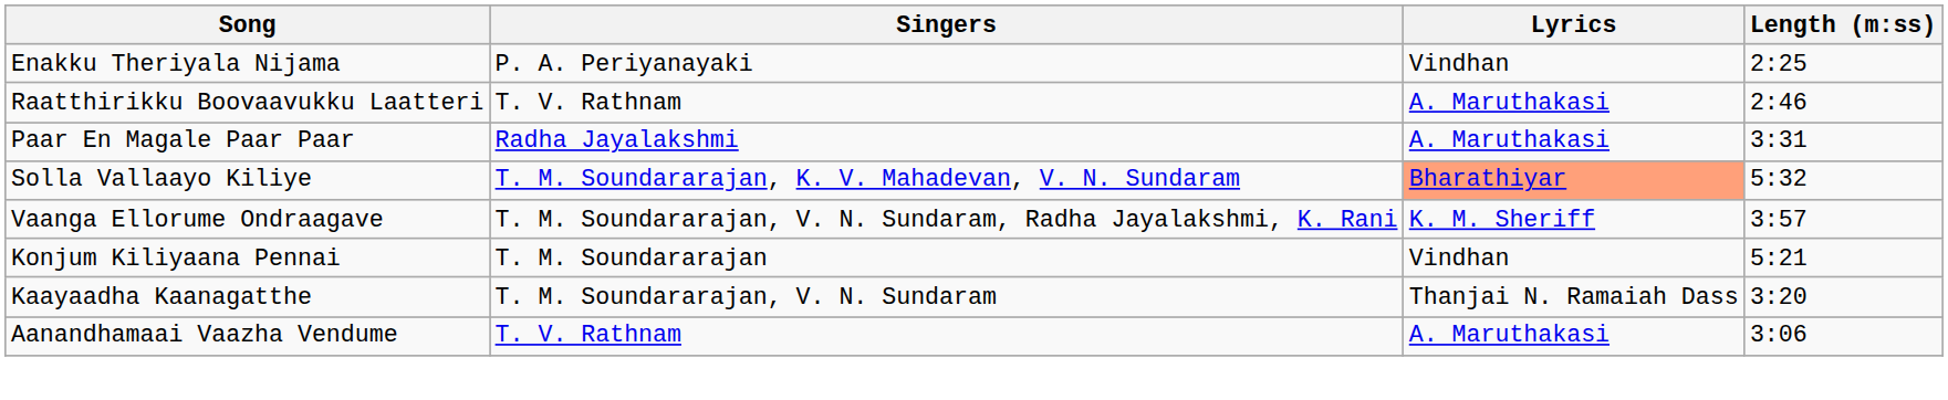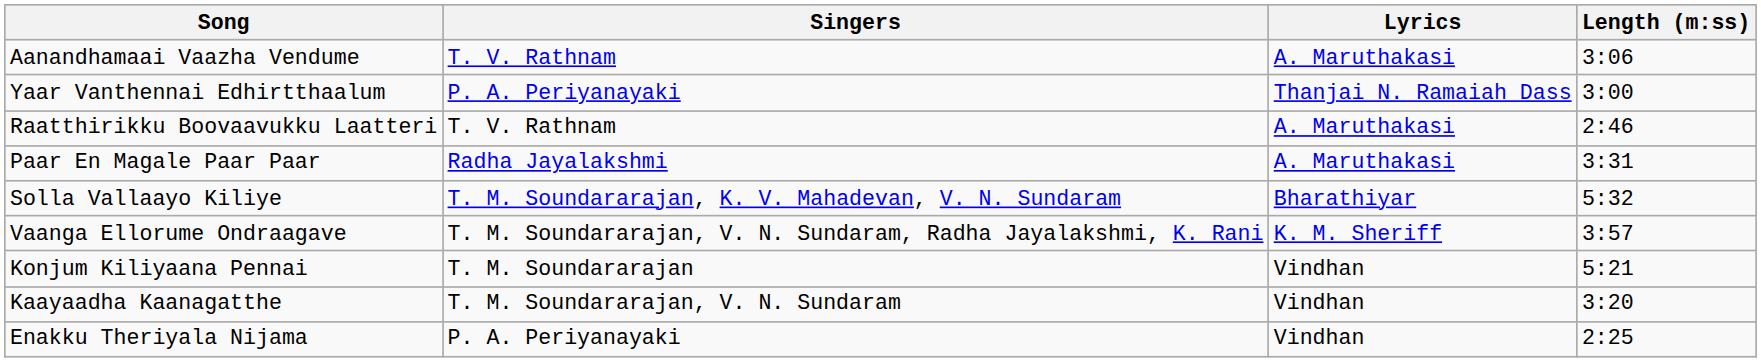 <table class="wikitable">
 <tr>
 <th>Song</th>
 <th>Singers</th>
 <th>Lyrics</th>
 <th>Length (m:ss)</th>
 </tr>
 <tr>
-<td>Enakku Theriyala Nijama</td>
-<td>P. A. Periyanayaki</td>
-<td>Vindhan</td>
-<td>2:25</td>
+<td>Aanandhamaai Vaazha Vendume</td>
+<td><a href='#'>T. V. Rathnam</a></td>
+<td><a href='#'>A. Maruthakasi</a></td>
+<td>3:06</td>
+</tr>
+<tr>
+<td>Yaar Vanthennai Edhirtthaalum</td>
+<td><a href='#'>P. A. Periyanayaki</a></td>
+<td><a href='#'>Thanjai N. Ramaiah Dass</a></td>
+<td>3:00</td>
 </tr>
 <tr>
 <td>Raatthirikku Boovaavukku Laatteri</td>
 <td>T. V. Rathnam</td>
 <td><a href='#'>A. Maruthakasi</a></td>
 <td>2:46</td>
 </tr>
 <tr>
 <td>Paar En Magale Paar Paar</td>
 <td><a href='#'>Radha Jayalakshmi</a></td>
 <td><a href='#'>A. Maruthakasi</a></td>
 <td>3:31</td>
 </tr>
 <tr>
 <td>Solla Vallaayo Kiliye</td>
 <td><a href='#'>T. M. Soundararajan</a>, <a href='#'>K. V. Mahadevan</a>, <a href='#'>V. N. Sundaram</a></td>
-<td style="background: lightsalmon;"><a href='#'>Bharathiyar</a></td>
+<td><a href='#'>Bharathiyar</a></td>
 <td>5:32</td>
 </tr>
 <tr>
 <td>Vaanga Ellorume Ondraagave</td>
 <td>T. M. Soundararajan, V. N. Sundaram, Radha Jayalakshmi, <a href='#'>K. Rani</a></td>
 <td><a href='#'>K. M. Sheriff</a></td>
 <td>3:57</td>
 </tr>
 <tr>
 <td>Konjum Kiliyaana Pennai</td>
 <td>T. M. Soundararajan</td>
 <td>Vindhan</td>
 <td>5:21</td>
 </tr>
 <tr>
 <td>Kaayaadha Kaanagatthe</td>
 <td>T. M. Soundararajan, V. N. Sundaram</td>
-<td>Thanjai N. Ramaiah Dass</td>
+<td>Vindhan</td>
 <td>3:20</td>
 </tr>
 <tr>
-<td>Aanandhamaai Vaazha Vendume</td>
-<td><a href='#'>T. V. Rathnam</a></td>
-<td><a href='#'>A. Maruthakasi</a></td>
-<td>3:06</td>
+<td>Enakku Theriyala Nijama</td>
+<td>P. A. Periyanayaki</td>
+<td>Vindhan</td>
+<td>2:25</td>
 </tr>
 </table>
